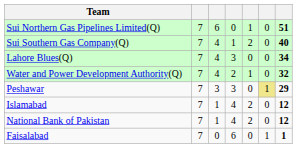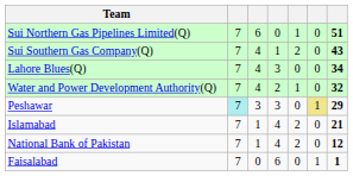 <table class="wikitable" style="text-align:center">
 <tr>
 <th style="width:300px">Team</th>
 <th width="20"></th>
 <th width="20"></th>
 <th width="20"></th>
 <th width="20"></th>
 <th width="20"></th>
 <th width="20"></th>
 </tr>
 <tr style="background:#cfc">
 <td style="text-align:left"><a href='#'>Sui Northern Gas Pipelines Limited</a>(Q)</td>
 <td>7</td>
 <td>6</td>
 <td>0</td>
 <td>1</td>
 <td>0</td>
 <td><strong>51</strong></td>
 </tr>
 <tr style="background:#cfc">
 <td style="text-align:left"><a href='#'>Sui Southern Gas Company</a>(Q)</td>
 <td>7</td>
 <td>4</td>
 <td>1</td>
 <td>2</td>
 <td>0</td>
-<td><strong>40</strong></td>
+<td><strong>43</strong></td>
 </tr>
 <tr style="background:#cfc">
 <td style="text-align:left"><a href='#'>Lahore Blues</a>(Q)</td>
 <td>7</td>
 <td>4</td>
 <td>3</td>
 <td>0</td>
 <td>0</td>
 <td><strong>34</strong></td>
 </tr>
 <tr style="background:#cfc">
 <td style="text-align:left"><a href='#'>Water and Power Development Authority</a>(Q)</td>
 <td>7</td>
 <td>4</td>
 <td>2</td>
 <td>1</td>
 <td>0</td>
 <td><strong>32</strong></td>
 </tr>
 <tr>
 <td style="text-align:left"><a href='#'>Peshawar</a></td>
-<td>7</td>
+<td style="background: paleturquoise;">7</td>
 <td>3</td>
 <td>3</td>
 <td>0</td>
 <td style="background: khaki;">1</td>
 <td><strong>29</strong></td>
 </tr>
 <tr>
 <td style="text-align:left"><a href='#'>Islamabad</a></td>
 <td>7</td>
 <td>1</td>
 <td>4</td>
 <td>2</td>
 <td>0</td>
-<td><strong>12</strong></td>
+<td><strong>21</strong></td>
 </tr>
 <tr>
 <td style="text-align:left"><a href='#'>National Bank of Pakistan</a></td>
 <td>7</td>
 <td>1</td>
 <td>4</td>
 <td>2</td>
 <td>0</td>
 <td><strong>12</strong></td>
 </tr>
 <tr>
 <td style="text-align:left"><a href='#'>Faisalabad</a></td>
 <td>7</td>
 <td>0</td>
 <td>6</td>
 <td>0</td>
 <td>1</td>
 <td><strong>1</strong></td>
 </tr>
 </table>
